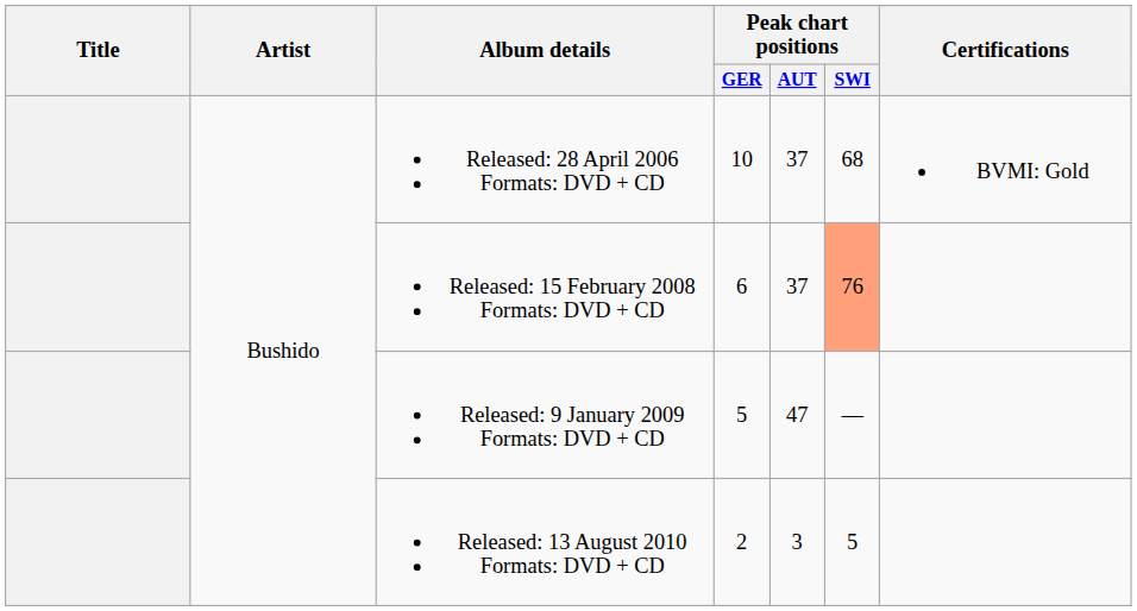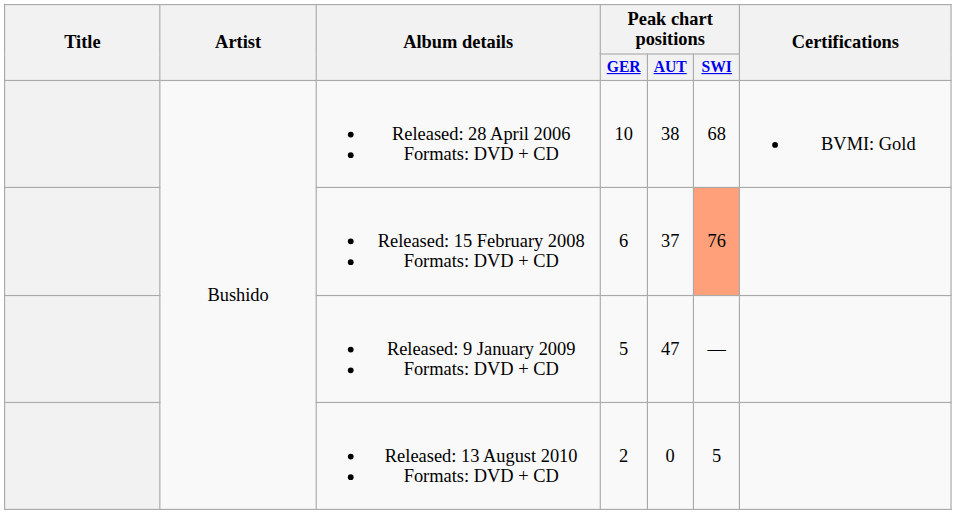 <table class="wikitable plainrowheaders" style="text-align:center;">
 <tr>
 <th scope="col" rowspan="2" style="width:8em;">Title</th>
 <th scope="col" rowspan="2" style="width:8em;">Artist</th>
 <th scope="col" rowspan="2" style="width:15em;">Album details</th>
 <th scope="col" colspan="3">Peak chart positions</th>
 <th scope="col" rowspan="2" style="width:11em;">Certifications</th>
 </tr>
 <tr>
 <th style="width:2.5em; font-size:85%"><a href='#'>GER</a><br></th>
 <th style="width:2.5em; font-size:85%"><a href='#'>AUT</a><br></th>
 <th style="width:2.5em; font-size:85%"><a href='#'>SWI</a><br></th>
 </tr>
 <tr>
 <th scope="row"><em></em></th>
 <td rowspan="4">Bushido</td>
 <td><br><ul><li>Released: 28 April 2006</li><li>Formats: DVD + CD</li></ul></td>
 <td>10</td>
-<td>37</td>
+<td>38</td>
 <td>68</td>
 <td><br><ul><li>BVMI: Gold</li></ul></td>
 </tr>
 <tr>
 <th scope="row"><em></em></th>
 <td><br><ul><li>Released: 15 February 2008</li><li>Formats: DVD + CD</li></ul></td>
 <td>6</td>
 <td>37</td>
 <td style="background: lightsalmon;">76</td>
 <td></td>
 </tr>
 <tr>
 <th scope="row"><em></em></th>
 <td><br><ul><li>Released: 9 January 2009</li><li>Formats: DVD + CD</li></ul></td>
 <td>5</td>
 <td>47</td>
 <td>—</td>
 <td></td>
 </tr>
 <tr>
 <th scope="row"><em></em></th>
 <td><br><ul><li>Released: 13 August 2010</li><li>Formats: DVD + CD</li></ul></td>
 <td>2</td>
-<td>3</td>
+<td>0</td>
 <td>5</td>
 <td></td>
 </tr>
 </table>
